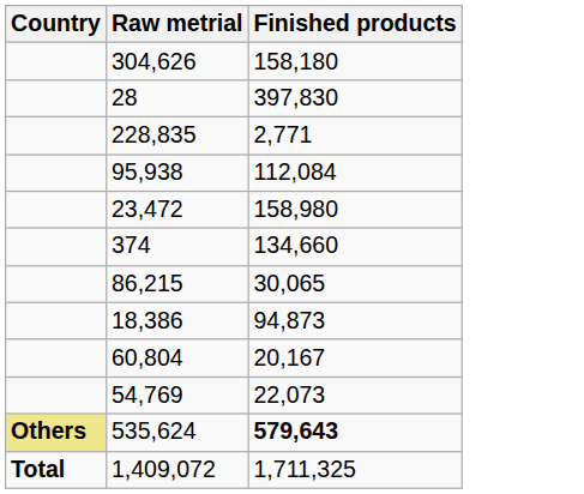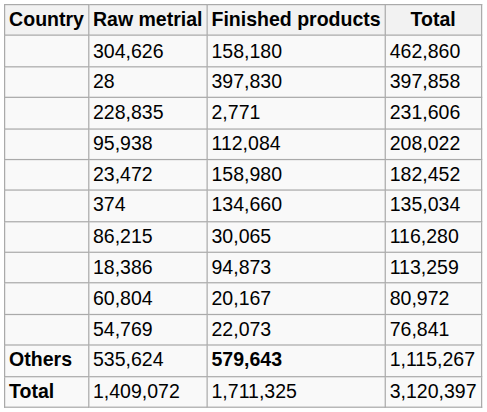 <table class="wikitable mw-collapsible">
 <tr>
 <th>Country</th>
 <th>Raw metrial</th>
 <th>Finished products</th>
+<th>Total</th>
 </tr>
 <tr>
 <td><strong></strong></td>
 <td>304,626</td>
 <td>158,180</td>
+<td>462,860</td>
 </tr>
 <tr>
 <td><strong></strong></td>
 <td>28</td>
 <td>397,830</td>
+<td>397,858</td>
 </tr>
 <tr>
 <td><strong></strong></td>
 <td>228,835</td>
 <td>2,771</td>
+<td>231,606</td>
 </tr>
 <tr>
 <td><strong></strong></td>
 <td>95,938</td>
 <td>112,084</td>
+<td>208,022</td>
 </tr>
 <tr>
 <td><strong></strong></td>
 <td>23,472</td>
 <td>158,980</td>
+<td>182,452</td>
 </tr>
 <tr>
 <td><strong></strong></td>
 <td>374</td>
 <td>134,660</td>
+<td>135,034</td>
 </tr>
 <tr>
 <td><strong></strong></td>
 <td>86,215</td>
 <td>30,065</td>
+<td>116,280</td>
 </tr>
 <tr>
 <td><strong></strong></td>
 <td>18,386</td>
 <td>94,873</td>
+<td>113,259</td>
 </tr>
 <tr>
 <td><strong></strong></td>
 <td>60,804</td>
 <td>20,167</td>
+<td>80,972</td>
 </tr>
 <tr>
 <td><strong></strong></td>
 <td>54,769</td>
 <td>22,073</td>
+<td>76,841</td>
 </tr>
 <tr>
-<td style="background: khaki;"><strong>Others</strong></td>
+<td><strong>Others</strong></td>
 <td>535,624</td>
 <td><strong>579,643</strong></td>
+<td>1,115,267</td>
 </tr>
 <tr>
 <td><strong>Total</strong></td>
 <td>1,409,072</td>
 <td>1,711,325</td>
+<td>3,120,397</td>
 </tr>
 </table>
